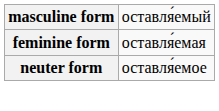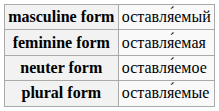 <table class="wikitable">
 <tr>
 <th>masculine form</th>
 <td>оставля́<span>ем</span><span>ый</span></td>
 </tr>
 <tr>
 <th>feminine form</th>
 <td>оставля́<span>ем</span><span>ая</span></td>
 </tr>
 <tr>
 <th>neuter form</th>
 <td>оставля́<span>ем</span><span>ое</span></td>
 </tr>
+<tr>
+<th>plural form</th>
+<td>оставля́<span>ем</span><span>ые</span></td>
+</tr>
 </table>
